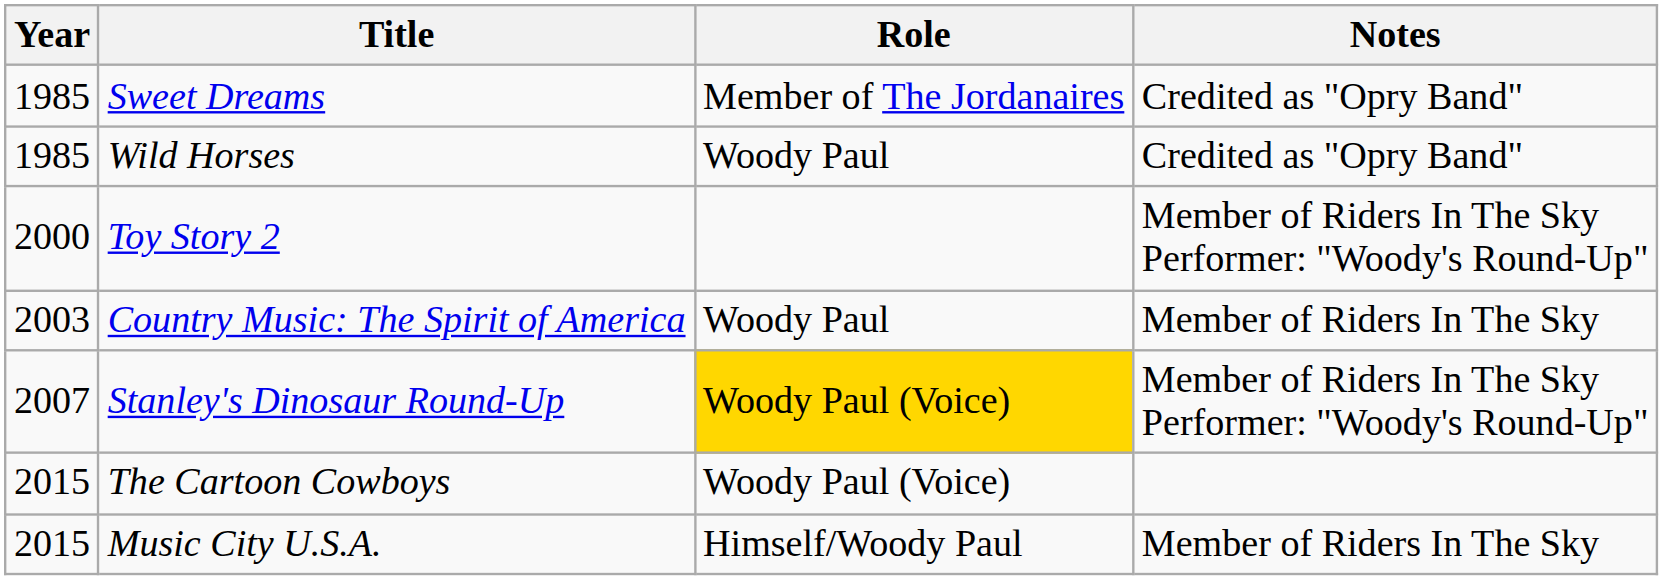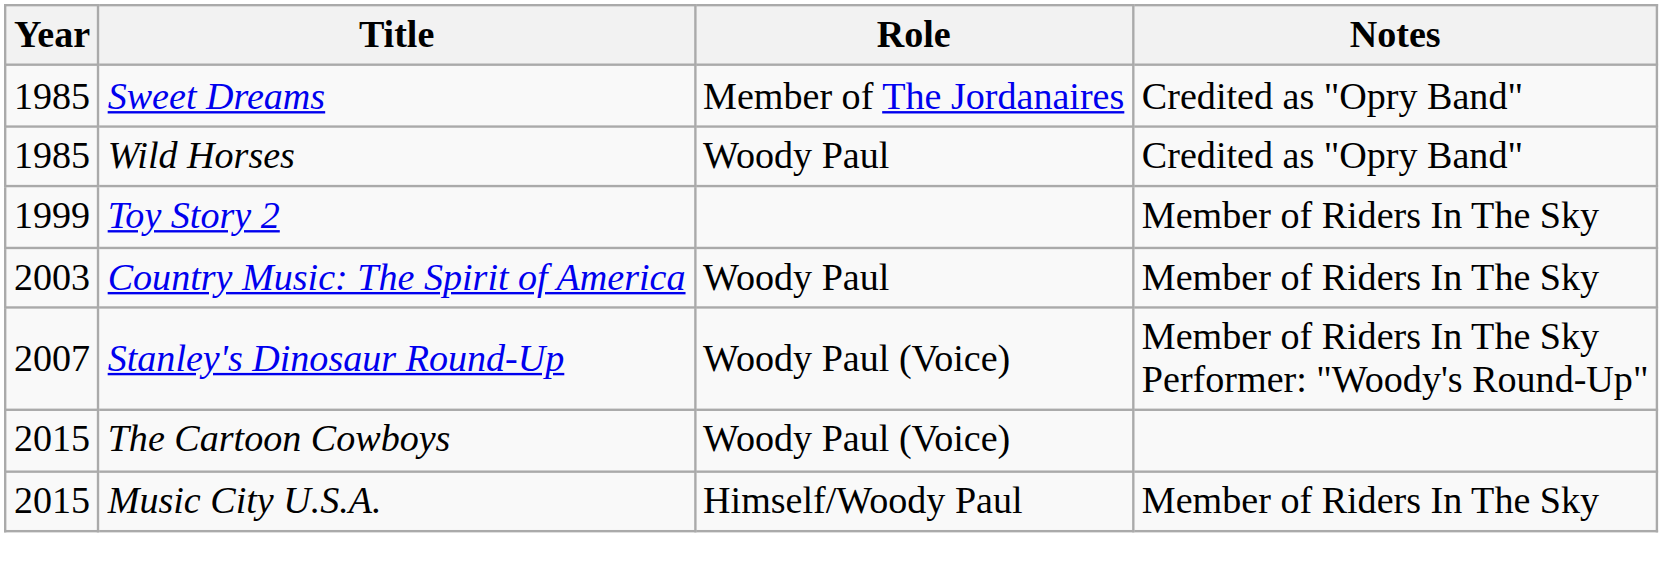 <table class="wikitable">
 <tr>
 <th>Year</th>
 <th>Title</th>
 <th>Role</th>
 <th>Notes</th>
 </tr>
 <tr>
 <td>1985</td>
 <td><em><a href='#'>Sweet Dreams</a></em></td>
 <td>Member of <a href='#'>The Jordanaires</a></td>
 <td>Credited as "Opry Band"</td>
 </tr>
 <tr>
 <td>1985</td>
 <td><em>Wild Horses</em></td>
 <td>Woody Paul</td>
 <td>Credited as "Opry Band"</td>
 </tr>
 <tr>
-<td>2000</td>
+<td>1999</td>
 <td><em><a href='#'>Toy Story 2</a></em></td>
 <td></td>
-<td>Member of Riders In The Sky<br>Performer: "Woody's Round-Up"</td>
+<td>Member of Riders In The Sky</td>
 </tr>
 <tr>
 <td>2003</td>
 <td><em><a href='#'>Country Music: The Spirit of America</a></em></td>
 <td>Woody Paul</td>
 <td>Member of Riders In The Sky</td>
 </tr>
 <tr>
 <td>2007</td>
 <td><em><a href='#'>Stanley's Dinosaur Round-Up</a></em></td>
-<td style="background: gold;">Woody Paul (Voice)</td>
+<td>Woody Paul (Voice)</td>
 <td>Member of Riders In The Sky<br>Performer: "Woody's Round-Up"</td>
 </tr>
 <tr>
 <td>2015</td>
 <td><em>The Cartoon Cowboys</em></td>
 <td>Woody Paul (Voice)</td>
 <td></td>
 </tr>
 <tr>
 <td>2015</td>
 <td><em>Music City U.S.A.</em></td>
 <td>Himself/Woody Paul</td>
 <td>Member of Riders In The Sky</td>
 </tr>
 </table>
